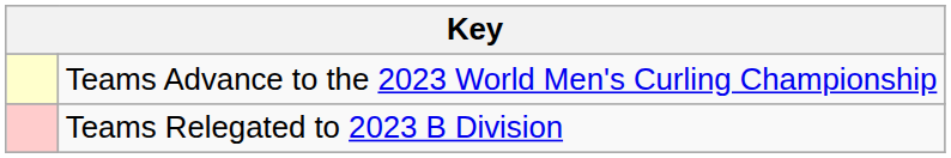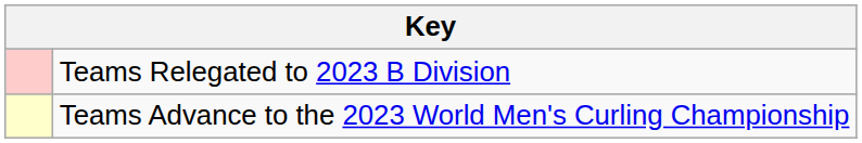 <table class="wikitable" style="text-align: center;">
 <tr>
 <th colspan=2>Key</th>
 </tr>
 <tr>
+<td style="background:#ffcccc; width:20px;"></td>
+<td align=left>Teams Relegated to <a href='#'>2023 B Division</a></td>
+</tr>
+<tr>
 <td style="background:#ffffcc; width:20px;"></td>
 <td align=left>Teams Advance to the <a href='#'>2023 World Men's Curling Championship</a></td>
 </tr>
-<tr>
-<td style="background:#ffcccc; width:20px;"></td>
-<td align=left>Teams Relegated to <a href='#'>2023 B Division</a></td>
-</tr>
 </table>
